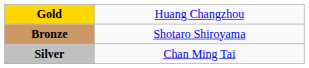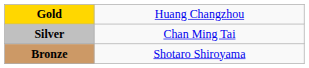 <table class="wikitable" style=" text-align:center; font-size:110%;" width="35%">
 <tr>
 <td bgcolor="gold"><strong>Gold</strong></td>
 <td><a href='#'>Huang Changzhou</a><br></td>
 </tr>
 <tr>
+<td bgcolor="silver"><strong>Silver</strong></td>
+<td><a href='#'>Chan Ming Tai</a><br></td>
+</tr>
+<tr>
 <td bgcolor="CC9966"><strong>Bronze</strong></td>
 <td><a href='#'>Shotaro Shiroyama</a><br></td>
 </tr>
-<tr>
-<td bgcolor="silver"><strong>Silver</strong></td>
-<td><a href='#'>Chan Ming Tai</a><br></td>
-</tr>
 </table>
